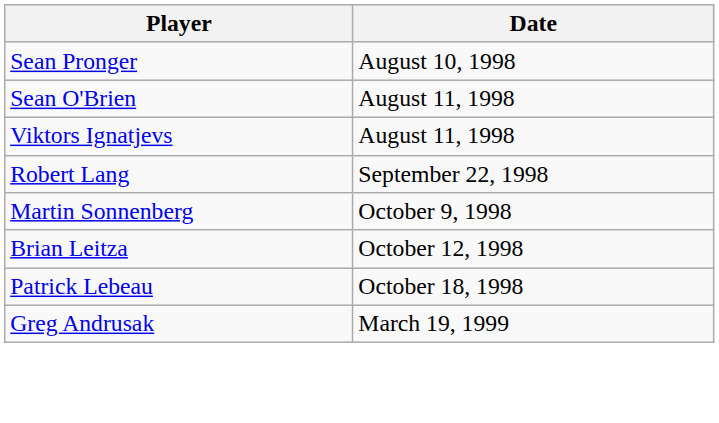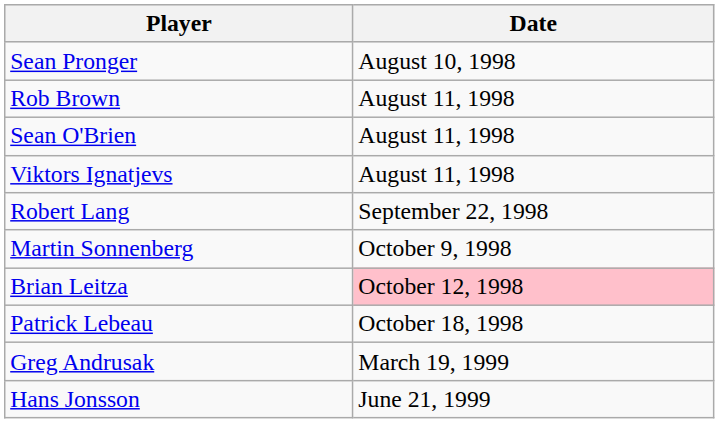 <table class="wikitable" style="width:30em; padding:3px;">
 <tr style="text-align:center; background:#ddd;">
 <th>Player</th>
 <th>Date</th>
 </tr>
 <tr>
 <td><a href='#'>Sean Pronger</a></td>
 <td>August 10, 1998</td>
+</tr>
+<tr>
+<td><a href='#'>Rob Brown</a></td>
+<td>August 11, 1998</td>
 </tr>
 <tr>
 <td><a href='#'>Sean O'Brien</a></td>
 <td>August 11, 1998</td>
 </tr>
 <tr>
 <td><a href='#'>Viktors Ignatjevs</a></td>
 <td>August 11, 1998</td>
 </tr>
 <tr>
 <td><a href='#'>Robert Lang</a></td>
 <td>September 22, 1998</td>
 </tr>
 <tr>
 <td><a href='#'>Martin Sonnenberg</a></td>
 <td>October 9, 1998</td>
 </tr>
 <tr>
 <td><a href='#'>Brian Leitza</a></td>
-<td>October 12, 1998</td>
+<td style="background: pink;">October 12, 1998</td>
 </tr>
 <tr>
 <td><a href='#'>Patrick Lebeau</a></td>
 <td>October 18, 1998</td>
 </tr>
 <tr>
 <td><a href='#'>Greg Andrusak</a></td>
 <td>March 19, 1999</td>
 </tr>
+<tr>
+<td><a href='#'>Hans Jonsson</a></td>
+<td>June 21, 1999</td>
+</tr>
 </table>
